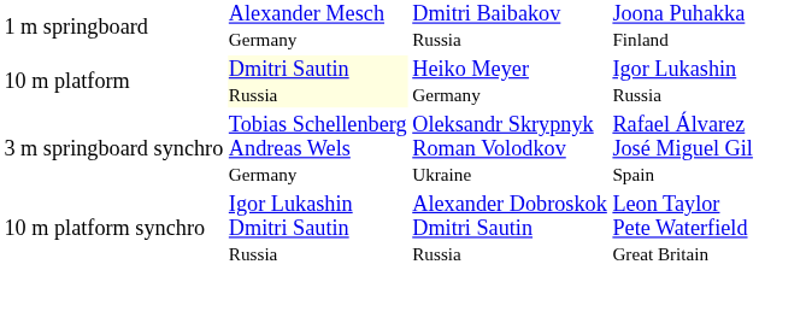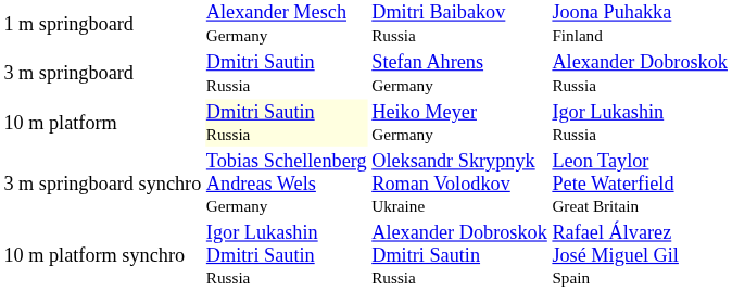 <table>
 <tr>
 <td>1 m springboard</td>
 <td> <a href='#'>Alexander Mesch</a><br><small>Germany</small></td>
 <td> <a href='#'>Dmitri Baibakov</a><br><small>Russia</small></td>
 <td> <a href='#'>Joona Puhakka</a><br><small>Finland</small></td>
+</tr>
+<tr>
+<td>3 m springboard</td>
+<td> <a href='#'>Dmitri Sautin</a><br><small>Russia</small></td>
+<td> <a href='#'>Stefan Ahrens</a><br><small>Germany</small></td>
+<td> <a href='#'>Alexander Dobroskok</a><br><small>Russia</small></td>
 </tr>
 <tr>
 <td>10 m platform</td>
 <td style="background: lightyellow;"> <a href='#'>Dmitri Sautin</a><br><small>Russia</small></td>
 <td> <a href='#'>Heiko Meyer</a><br><small>Germany</small></td>
 <td> <a href='#'>Igor Lukashin</a><br><small>Russia</small></td>
 </tr>
 <tr>
 <td>3 m springboard synchro</td>
 <td> <a href='#'>Tobias Schellenberg</a><br><a href='#'>Andreas Wels</a><br><small>Germany</small></td>
 <td> <a href='#'>Oleksandr Skrypnyk</a><br><a href='#'>Roman Volodkov</a><br><small>Ukraine</small></td>
-<td> <a href='#'>Rafael Álvarez</a><br><a href='#'>José Miguel Gil</a><br><small>Spain</small></td>
+<td> <a href='#'>Leon Taylor</a><br><a href='#'>Pete Waterfield</a><br><small>Great Britain</small></td>
 </tr>
 <tr>
 <td>10 m platform synchro</td>
 <td> <a href='#'>Igor Lukashin</a><br><a href='#'>Dmitri Sautin</a><br><small>Russia</small></td>
 <td> <a href='#'>Alexander Dobroskok</a><br><a href='#'>Dmitri Sautin</a><br><small>Russia</small></td>
-<td> <a href='#'>Leon Taylor</a><br><a href='#'>Pete Waterfield</a><br><small>Great Britain</small></td>
+<td> <a href='#'>Rafael Álvarez</a><br><a href='#'>José Miguel Gil</a><br><small>Spain</small></td>
 </tr>
 </table>
